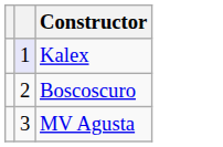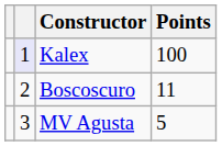 <table class="wikitable" style="font-size: 85%;">
 <tr>
 <th></th>
 <th></th>
 <th>Constructor</th>
+<th>Points</th>
 </tr>
 <tr>
 <td></td>
 <td align=center style="background: lavender;">1</td>
 <td> <a href='#'>Kalex</a></td>
+<td align=left>100</td>
 </tr>
 <tr>
 <td></td>
 <td align=center>2</td>
 <td> <a href='#'>Boscoscuro</a></td>
+<td align=left>11</td>
 </tr>
 <tr>
 <td></td>
 <td align=center>3</td>
 <td> <a href='#'>MV Agusta</a></td>
+<td align=left>5</td>
 </tr>
 </table>
